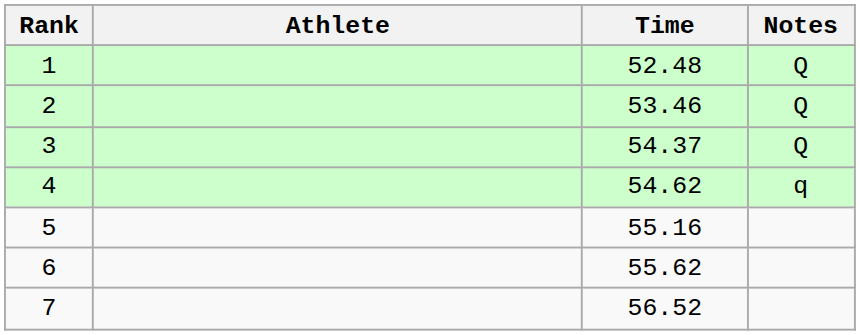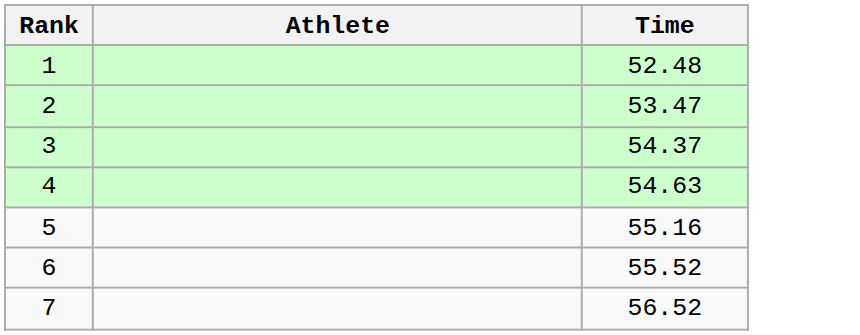 <table class="wikitable" style="text-align:center">
 <tr>
 <th width=40>Rank</th>
 <th width=250>Athlete</th>
 <th width=80>Time</th>
-<th width=50>Notes</th>
 </tr>
 <tr bgcolor=ccffcc>
 <td>1</td>
 <td align=left></td>
 <td>52.48</td>
-<td>Q</td>
 </tr>
 <tr bgcolor=ccffcc>
 <td>2</td>
 <td align=left></td>
-<td>53.46</td>
-<td>Q</td>
+<td>53.47</td>
 </tr>
 <tr bgcolor=ccffcc>
 <td>3</td>
 <td align=left></td>
 <td>54.37</td>
-<td>Q</td>
 </tr>
 <tr bgcolor=ccffcc>
 <td>4</td>
 <td align=left></td>
-<td>54.62</td>
-<td>q</td>
+<td>54.63</td>
 </tr>
 <tr>
 <td>5</td>
 <td align=left></td>
 <td>55.16</td>
-<td></td>
 </tr>
 <tr>
 <td>6</td>
 <td align=left></td>
-<td>55.62</td>
-<td></td>
+<td>55.52</td>
 </tr>
 <tr>
 <td>7</td>
 <td align=left></td>
 <td>56.52</td>
-<td></td>
 </tr>
 </table>
